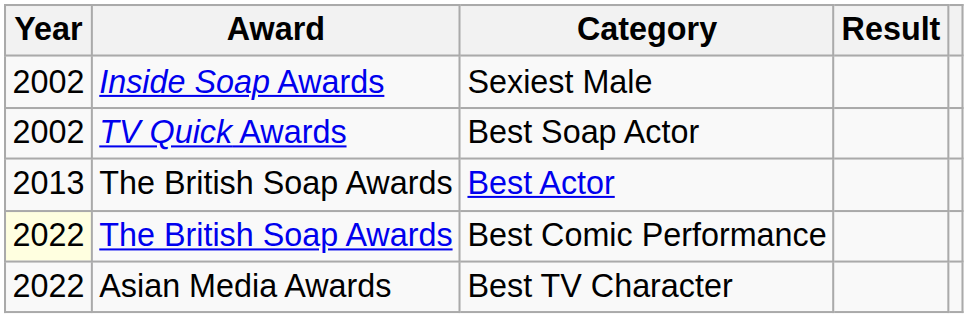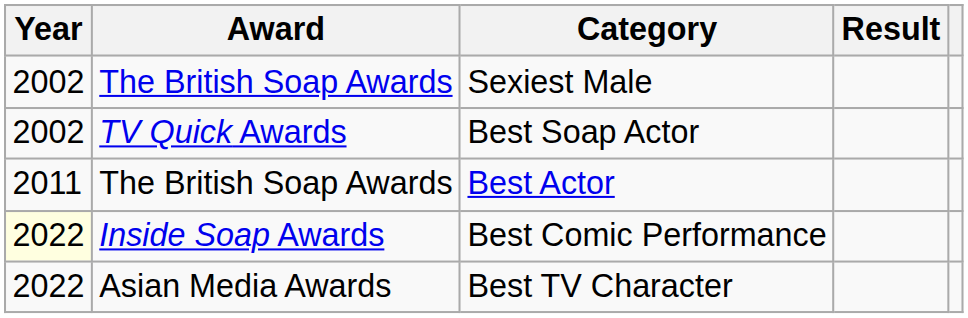 <table class="wikitable sortable">
 <tr>
 <th>Year</th>
 <th>Award</th>
 <th>Category</th>
 <th>Result</th>
 <th scope=col class=unsortable></th>
 </tr>
 <tr>
 <td>2002</td>
-<td><a href='#'><em>Inside Soap</em> Awards</a></td>
+<td><a href='#'>The British Soap Awards</a></td>
 <td>Sexiest Male</td>
 <td></td>
 <td align="center"></td>
 </tr>
 <tr>
 <td>2002</td>
 <td><a href='#'><em>TV Quick</em> Awards</a></td>
 <td>Best Soap Actor</td>
 <td></td>
 <td align="center"></td>
 </tr>
 <tr>
-<td>2013</td>
+<td>2011</td>
 <td>The British Soap Awards</td>
 <td><a href='#'>Best Actor</a></td>
 <td></td>
 <td align="center"></td>
 </tr>
 <tr>
 <td style="background: lightyellow;">2022</td>
-<td><a href='#'>The British Soap Awards</a></td>
+<td><a href='#'><em>Inside Soap</em> Awards</a></td>
 <td>Best Comic Performance</td>
 <td></td>
 <td align="center"></td>
 </tr>
 <tr>
 <td>2022</td>
 <td>Asian Media Awards</td>
 <td>Best TV Character</td>
 <td></td>
 <td align="center"></td>
 </tr>
 </table>
